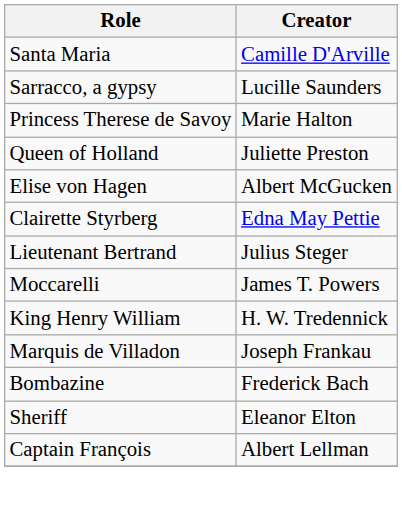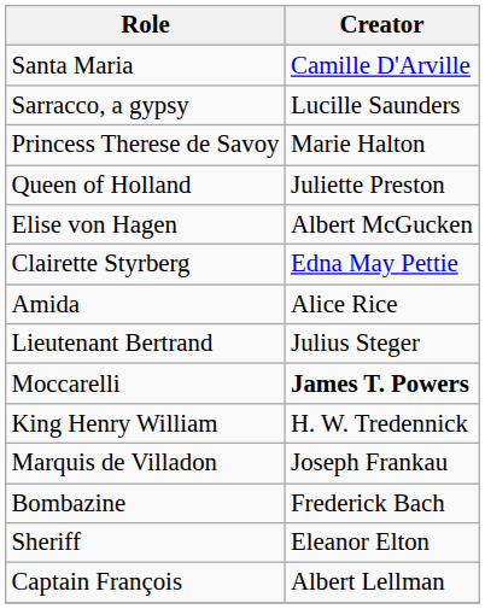 <table class="wikitable">
 <tr>
 <th>Role</th>
 <th>Creator</th>
 </tr>
 <tr>
 <td>Santa Maria</td>
 <td><a href='#'>Camille D'Arville</a></td>
 </tr>
 <tr>
 <td>Sarracco, a gypsy</td>
 <td>Lucille Saunders</td>
 </tr>
 <tr>
 <td>Princess Therese de Savoy</td>
 <td>Marie Halton</td>
 </tr>
 <tr>
 <td>Queen of Holland</td>
 <td>Juliette Preston</td>
 </tr>
 <tr>
 <td>Elise von Hagen</td>
 <td>Albert McGucken</td>
 </tr>
 <tr>
 <td>Clairette Styrberg</td>
 <td><a href='#'>Edna May Pettie</a></td>
 </tr>
 <tr>
+<td>Amida</td>
+<td>Alice Rice</td>
+</tr>
+<tr>
 <td>Lieutenant Bertrand</td>
 <td>Julius Steger</td>
 </tr>
 <tr>
 <td>Moccarelli</td>
-<td>James T. Powers</td>
+<td><strong>James T. Powers</strong></td>
 </tr>
 <tr>
 <td>King Henry William</td>
 <td>H. W. Tredennick</td>
 </tr>
 <tr>
 <td>Marquis de Villadon</td>
 <td>Joseph Frankau</td>
 </tr>
 <tr>
 <td>Bombazine</td>
 <td>Frederick Bach</td>
 </tr>
 <tr>
 <td>Sheriff</td>
 <td>Eleanor Elton</td>
 </tr>
 <tr>
 <td>Captain François</td>
 <td>Albert Lellman</td>
 </tr>
 <tr>
 </tr>
 </table>
